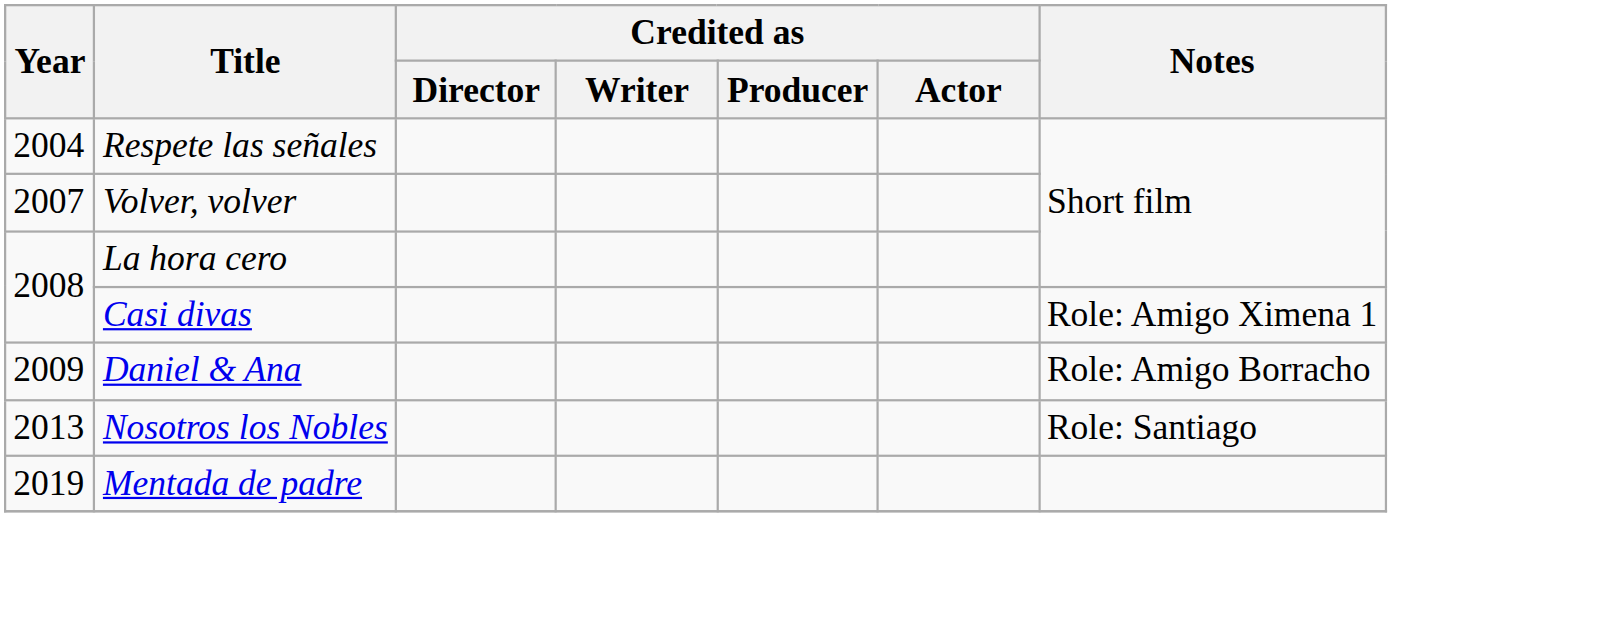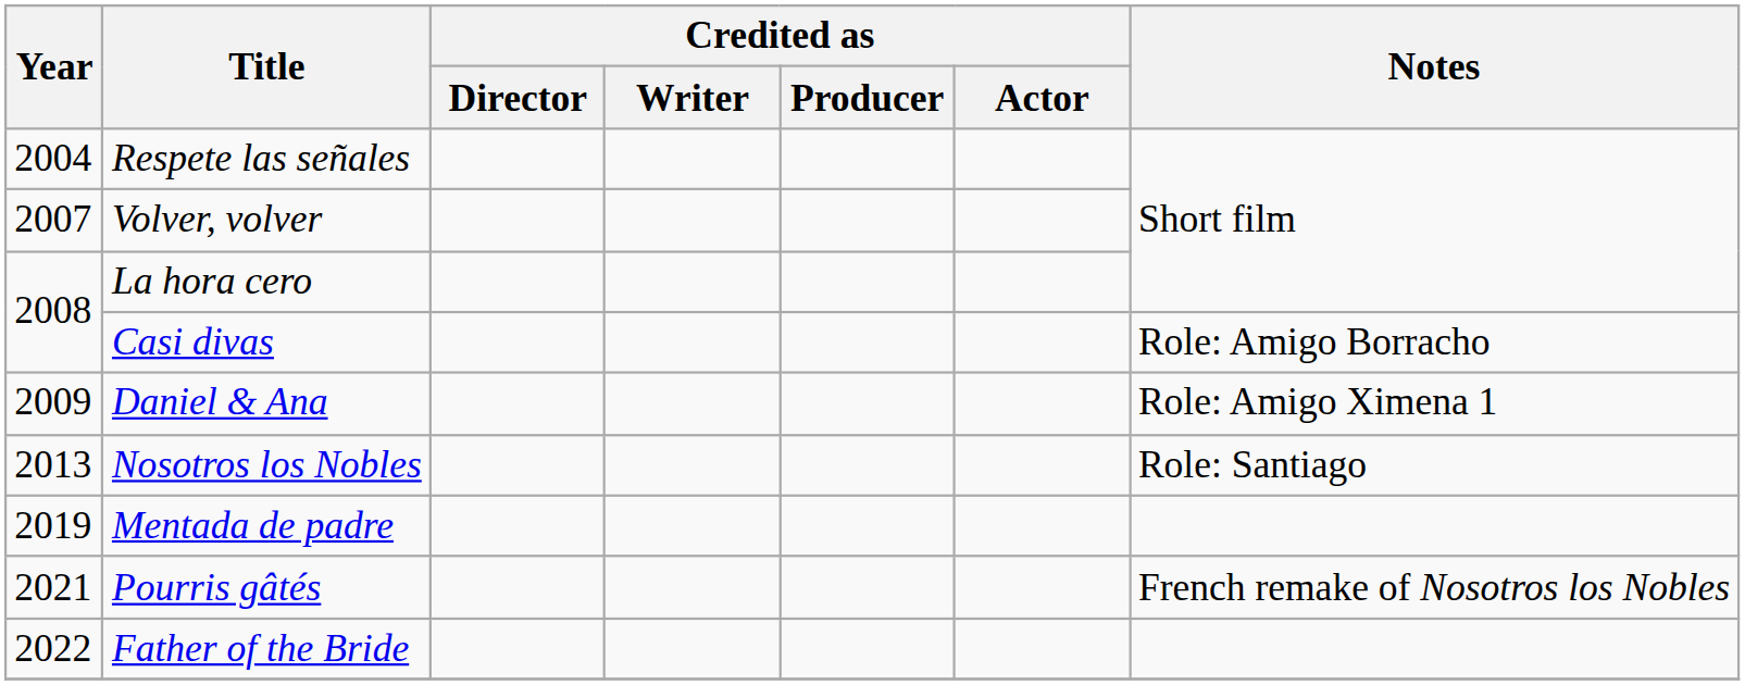 <table class="wikitable">
 <tr style="background:#ccc; text-align:center;">
 <th rowspan="2" style="width:33px;">Year</th>
 <th rowspan="2">Title</th>
 <th colspan="4">Credited as</th>
 <th rowspan="2">Notes</th>
 </tr>
 <tr>
 <th width="65">Director</th>
 <th width="65">Writer</th>
 <th width="65">Producer</th>
 <th width="65">Actor</th>
 </tr>
 <tr>
 <td>2004</td>
 <td style="text-align:left"><em>Respete las señales</em></td>
 <td></td>
 <td></td>
 <td></td>
 <td></td>
 <td rowspan="3">Short film</td>
 </tr>
 <tr>
 <td>2007</td>
 <td style="text-align:left"><em>Volver, volver</em></td>
 <td></td>
 <td></td>
 <td></td>
 <td></td>
 </tr>
 <tr>
 <td rowspan="2">2008</td>
 <td style="text-align:left"><em>La hora cero </em></td>
 <td></td>
 <td></td>
 <td></td>
 <td></td>
 </tr>
 <tr>
 <td style="text-align:left"><em><a href='#'>Casi divas</a></em></td>
 <td></td>
 <td></td>
 <td></td>
 <td></td>
-<td>Role: Amigo Ximena 1</td>
+<td>Role: Amigo Borracho</td>
 </tr>
 <tr>
 <td>2009</td>
 <td style="text-align:left"><em><a href='#'>Daniel & Ana</a></em></td>
 <td></td>
 <td></td>
 <td></td>
 <td></td>
-<td>Role: Amigo Borracho</td>
+<td>Role: Amigo Ximena 1</td>
 </tr>
 <tr>
 <td>2013</td>
 <td style="text-align:left"><em><a href='#'>Nosotros los Nobles</a></em></td>
 <td></td>
 <td></td>
 <td></td>
 <td></td>
 <td>Role: Santiago</td>
 </tr>
 <tr>
 <td>2019</td>
 <td style="text-align:left"><em><a href='#'>Mentada de padre</a></em></td>
 <td></td>
 <td></td>
 <td></td>
 <td></td>
 <td></td>
 </tr>
 <tr>
+<td>2021</td>
+<td style="text-align:left"><em><a href='#'>Pourris gâtés</a></em></td>
+<td></td>
+<td></td>
+<td></td>
+<td></td>
+<td>French remake of <em>Nosotros los Nobles</em></td>
+</tr>
+<tr>
+<td>2022</td>
+<td style="text-align:left"><em><a href='#'>Father of the Bride</a></em></td>
+<td></td>
+<td></td>
+<td></td>
+<td></td>
+<td></td>
+</tr>
+<tr>
 </tr>
 </table>
